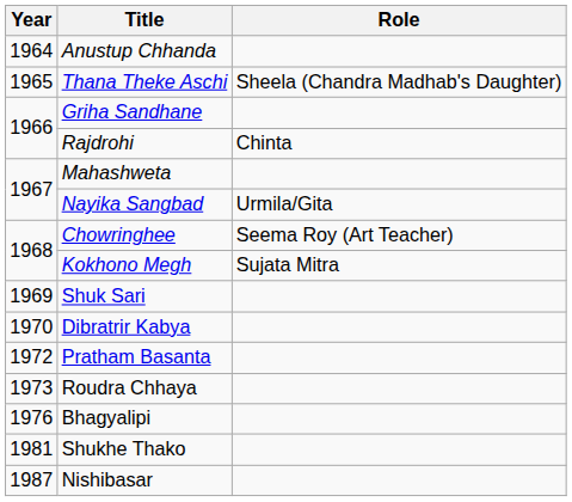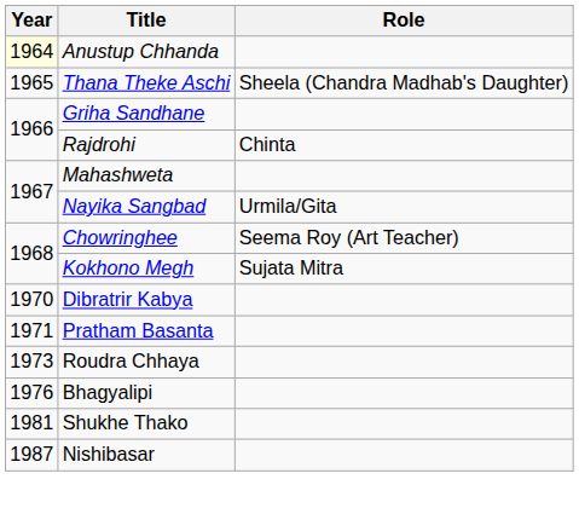 <table class="wikitable sortable">
 <tr>
 <th>Year</th>
 <th>Title</th>
 <th>Role</th>
 </tr>
 <tr>
-<td>1964</td>
+<td style="background: lightyellow;">1964</td>
 <td><em>Anustup Chhanda</em></td>
 <td></td>
 </tr>
 <tr>
 <td>1965</td>
 <td><em><a href='#'>Thana Theke Aschi</a></em></td>
 <td>Sheela (Chandra Madhab's Daughter)</td>
 </tr>
 <tr>
 <td rowspan="2">1966</td>
 <td><em><a href='#'>Griha Sandhane</a></em></td>
 <td></td>
 </tr>
 <tr>
 <td><em>Rajdrohi</em></td>
 <td>Chinta</td>
 </tr>
 <tr>
 <td rowspan="2">1967</td>
 <td><em>Mahashweta</em></td>
 <td></td>
 </tr>
 <tr>
 <td><em><a href='#'>Nayika Sangbad</a></em></td>
 <td>Urmila/Gita</td>
 </tr>
 <tr>
 <td rowspan="2">1968</td>
 <td><em><a href='#'>Chowringhee</a></em></td>
 <td>Seema Roy (Art Teacher)</td>
 </tr>
 <tr>
 <td><em><a href='#'>Kokhono Megh</a></td>
 <td>Sujata Mitra</td>
 </tr>
 <tr>
-<td>1969</td>
-<td></em><a href='#'>Shuk Sari</a><em></td>
-<td></td>
-</tr>
-<tr>
 <td>1970</td>
 <td></em><a href='#'>Dibratrir Kabya</a><em></td>
 <td></td>
 </tr>
 <tr>
-<td>1972</td>
+<td>1971</td>
 <td></em><a href='#'>Pratham Basanta</a><em></td>
 <td></td>
 </tr>
 <tr>
 <td>1973</td>
 <td></em>Roudra Chhaya<em></td>
 <td></td>
 </tr>
 <tr>
 <td>1976</td>
 <td></em>Bhagyalipi<em></td>
 <td></td>
 </tr>
 <tr>
 <td>1981</td>
 <td></em>Shukhe Thako<em></td>
 <td></td>
 </tr>
 <tr>
 <td>1987</td>
 <td></em>Nishibasar<em></td>
 <td></td>
 </tr>
 </table>
